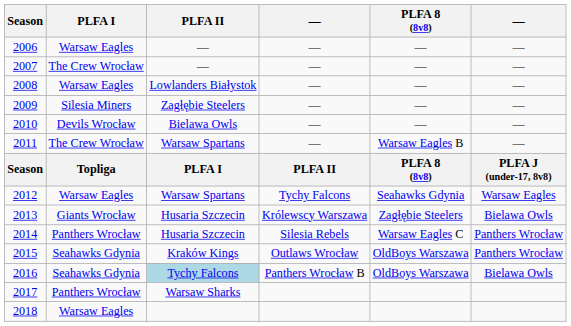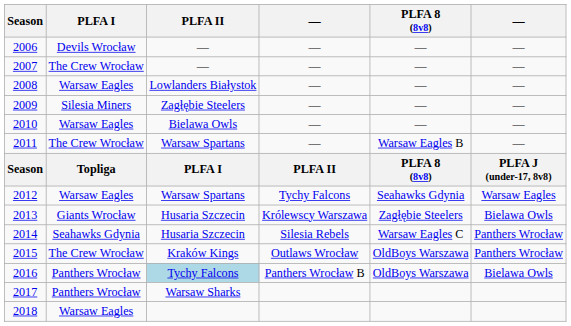 <table class="wikitable" style="text-align:center;">
 <tr>
 <th>Season</th>
 <th>PLFA I</th>
 <th>PLFA II</th>
 <th>—</th>
 <th>PLFA 8 <br><small> (<a href='#'>8v8</a>)</small></th>
 <th>—</th>
 </tr>
 <tr>
 <td><a href='#'>2006</a></td>
-<td><a href='#'>Warsaw Eagles</a></td>
+<td><a href='#'>Devils Wrocław</a></td>
 <td>—</td>
 <td>—</td>
 <td>—</td>
 <td>—</td>
 </tr>
 <tr>
 <td><a href='#'>2007</a></td>
 <td><a href='#'>The Crew Wrocław</a></td>
 <td>—</td>
 <td>—</td>
 <td>—</td>
 <td>—</td>
 </tr>
 <tr>
 <td><a href='#'>2008</a></td>
 <td><a href='#'>Warsaw Eagles</a></td>
 <td><a href='#'>Lowlanders Białystok</a></td>
 <td>—</td>
 <td>—</td>
 <td>—</td>
 </tr>
 <tr>
 <td><a href='#'>2009</a></td>
 <td><a href='#'>Silesia Miners</a></td>
 <td><a href='#'>Zagłębie Steelers</a></td>
 <td>—</td>
 <td>—</td>
 <td>—</td>
 </tr>
 <tr>
 <td><a href='#'>2010</a></td>
-<td><a href='#'>Devils Wrocław</a></td>
+<td><a href='#'>Warsaw Eagles</a></td>
 <td><a href='#'>Bielawa Owls</a></td>
 <td>—</td>
 <td>—</td>
 <td>—</td>
 </tr>
 <tr>
 <td><a href='#'>2011</a></td>
 <td><a href='#'>The Crew Wrocław</a></td>
 <td><a href='#'>Warsaw Spartans</a></td>
 <td>—</td>
 <td><a href='#'>Warsaw Eagles</a> B</td>
 <td>—</td>
 </tr>
 <tr>
 <th>Season</th>
 <th>Topliga</th>
 <th>PLFA I</th>
 <th>PLFA II</th>
 <th>PLFA 8 <br><small> (<a href='#'>8v8</a>)</small></th>
 <th>PLFA J <br><small> (under-17, 8v8)</small></th>
 </tr>
 <tr>
 <td><a href='#'>2012</a></td>
 <td><a href='#'>Warsaw Eagles</a></td>
 <td><a href='#'>Warsaw Spartans</a></td>
 <td><a href='#'>Tychy Falcons</a></td>
 <td><a href='#'>Seahawks Gdynia</a></td>
 <td><a href='#'>Warsaw Eagles</a></td>
 </tr>
 <tr>
 <td><a href='#'>2013</a></td>
 <td><a href='#'>Giants Wrocław</a></td>
 <td><a href='#'>Husaria Szczecin</a></td>
 <td><a href='#'>Królewscy Warszawa</a></td>
 <td><a href='#'>Zagłębie Steelers</a></td>
 <td><a href='#'>Bielawa Owls</a></td>
 </tr>
 <tr>
 <td><a href='#'>2014</a></td>
-<td><a href='#'>Panthers Wrocław</a></td>
+<td><a href='#'>Seahawks Gdynia</a></td>
 <td><a href='#'>Husaria Szczecin</a></td>
 <td><a href='#'>Silesia Rebels</a></td>
 <td><a href='#'>Warsaw Eagles</a> C</td>
 <td><a href='#'>Panthers Wrocław</a></td>
 </tr>
 <tr>
 <td><a href='#'>2015</a></td>
-<td><a href='#'>Seahawks Gdynia</a></td>
+<td><a href='#'>The Crew Wrocław</a></td>
 <td><a href='#'>Kraków Kings</a></td>
 <td><a href='#'>Outlaws Wrocław</a></td>
 <td><a href='#'>OldBoys Warszawa</a></td>
 <td><a href='#'>Panthers Wrocław</a></td>
 </tr>
 <tr>
 <td><a href='#'>2016</a></td>
-<td><a href='#'>Seahawks Gdynia</a></td>
+<td><a href='#'>Panthers Wrocław</a></td>
 <td style="background: lightblue;"><a href='#'>Tychy Falcons</a></td>
 <td><a href='#'>Panthers Wrocław</a> B</td>
 <td><a href='#'>OldBoys Warszawa</a></td>
 <td><a href='#'>Bielawa Owls</a></td>
 </tr>
 <tr>
 <td><a href='#'>2017</a></td>
 <td><a href='#'>Panthers Wrocław</a></td>
 <td><a href='#'>Warsaw Sharks</a></td>
 <td></td>
 <td></td>
 <td></td>
 </tr>
 <tr>
 <td><a href='#'>2018</a></td>
 <td><a href='#'>Warsaw Eagles</a></td>
 <td></td>
 <td></td>
 <td></td>
 <td></td>
 </tr>
 </table>
